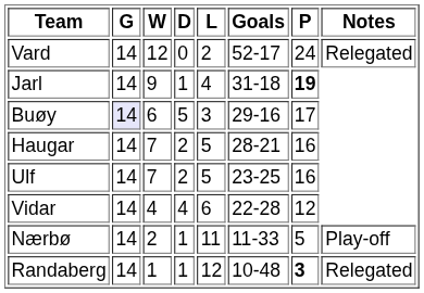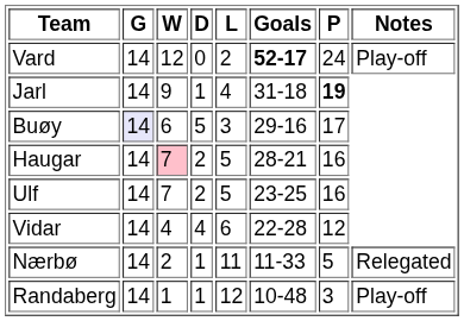 <table border="1" cellpadding="2">
 <tr>
 <th>Team</th>
 <th>G</th>
 <th>W</th>
 <th>D</th>
 <th>L</th>
 <th>Goals</th>
 <th>P</th>
 <th>Notes</th>
 </tr>
 <tr>
 <td>Vard</td>
 <td>14</td>
 <td>12</td>
 <td>0</td>
 <td>2</td>
-<td>52-17</td>
+<td><strong>52-17</strong></td>
 <td>24</td>
-<td>Relegated</td>
+<td>Play-off</td>
 </tr>
 <tr>
 <td>Jarl</td>
 <td>14</td>
 <td>9</td>
 <td>1</td>
 <td>4</td>
 <td>31-18</td>
 <td><strong>19</strong></td>
 </tr>
 <tr>
 <td>Buøy</td>
 <td style="background: lavender;">14</td>
 <td>6</td>
 <td>5</td>
 <td>3</td>
 <td>29-16</td>
 <td>17</td>
 </tr>
 <tr>
 <td>Haugar</td>
 <td>14</td>
-<td>7</td>
+<td style="background: pink;">7</td>
 <td>2</td>
 <td>5</td>
 <td>28-21</td>
 <td>16</td>
 </tr>
 <tr>
 <td>Ulf</td>
 <td>14</td>
 <td>7</td>
 <td>2</td>
 <td>5</td>
 <td>23-25</td>
 <td>16</td>
 </tr>
 <tr>
 <td>Vidar</td>
 <td>14</td>
 <td>4</td>
 <td>4</td>
 <td>6</td>
 <td>22-28</td>
 <td>12</td>
 </tr>
 <tr>
 <td>Nærbø</td>
 <td>14</td>
 <td>2</td>
 <td>1</td>
 <td>11</td>
 <td>11-33</td>
 <td>5</td>
-<td>Play-off</td>
+<td>Relegated</td>
 </tr>
 <tr>
 <td>Randaberg</td>
 <td>14</td>
 <td>1</td>
 <td>1</td>
 <td>12</td>
 <td>10-48</td>
-<td><strong>3</strong></td>
-<td>Relegated</td>
+<td>3</td>
+<td>Play-off</td>
 </tr>
 </table>
